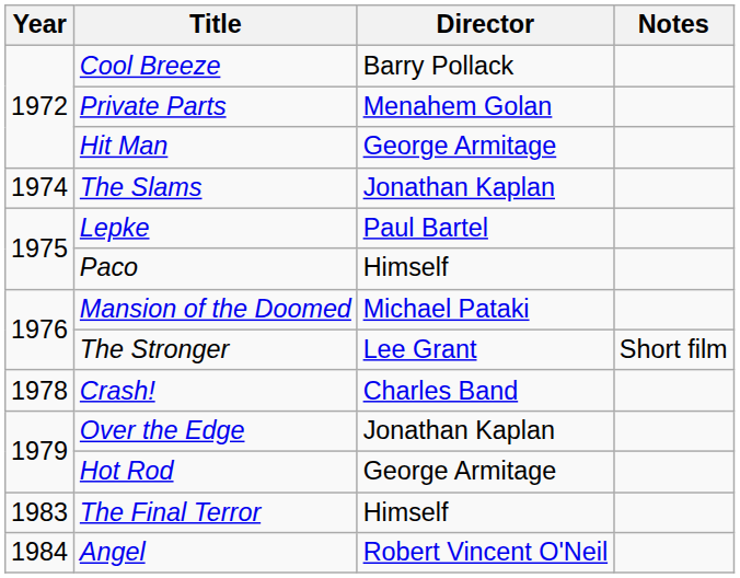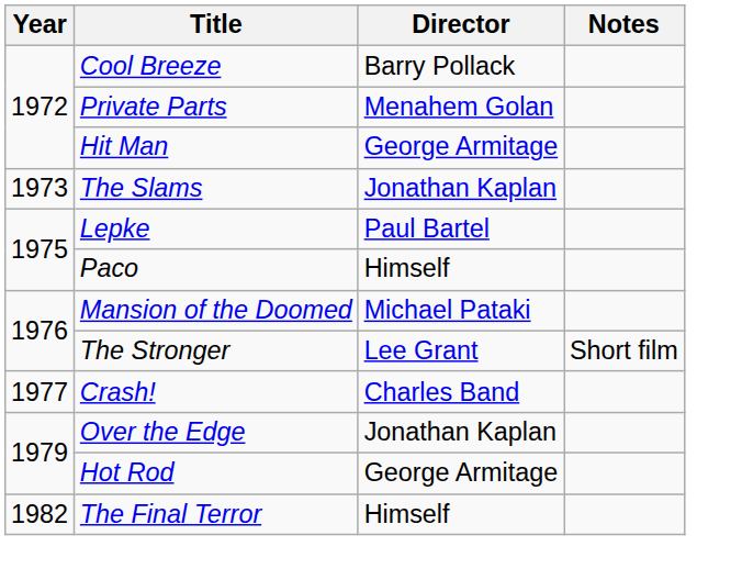 <table class="wikitable">
 <tr>
 <th>Year</th>
 <th>Title</th>
 <th>Director</th>
 <th>Notes</th>
 </tr>
 <tr>
 <td rowspan=3>1972</td>
 <td><a href='#'><em>Cool Breeze</em></a></td>
 <td>Barry Pollack</td>
 <td></td>
 </tr>
 <tr>
 <td><a href='#'><em>Private Parts</em></a></td>
 <td><a href='#'>Menahem Golan</a></td>
 <td></td>
 </tr>
 <tr>
 <td><a href='#'><em>Hit Man</em></a></td>
 <td><a href='#'>George Armitage</a></td>
 <td></td>
 </tr>
 <tr>
-<td>1974</td>
+<td>1973</td>
 <td><em><a href='#'>The Slams</a></em></td>
 <td><a href='#'>Jonathan Kaplan</a></td>
 <td></td>
 </tr>
 <tr>
 <td rowspan=2>1975</td>
 <td><a href='#'><em>Lepke</em></a></td>
 <td><a href='#'>Paul Bartel</a></td>
 <td></td>
 </tr>
 <tr>
 <td><em>Paco</em></td>
 <td>Himself</td>
 <td></td>
 </tr>
 <tr>
 <td rowspan=2>1976</td>
 <td><em><a href='#'>Mansion of the Doomed</a></em></td>
 <td><a href='#'>Michael Pataki</a></td>
 <td></td>
 </tr>
 <tr>
 <td><em>The Stronger</em></td>
 <td><a href='#'>Lee Grant</a></td>
 <td>Short film</td>
 </tr>
 <tr>
-<td>1978</td>
+<td>1977</td>
 <td><em><a href='#'>Crash!</a></em></td>
 <td><a href='#'>Charles Band</a></td>
 <td></td>
 </tr>
 <tr>
 <td rowspan=2>1979</td>
 <td><a href='#'><em>Over the Edge</em></a></td>
 <td>Jonathan Kaplan</td>
 <td></td>
 </tr>
 <tr>
 <td><a href='#'><em>Hot Rod</em></a></td>
 <td>George Armitage</td>
 <td></td>
 </tr>
 <tr>
-<td>1983</td>
+<td>1982</td>
 <td><em><a href='#'>The Final Terror</a></em></td>
 <td>Himself</td>
 <td></td>
 </tr>
-<tr>
-<td>1984</td>
-<td><a href='#'><em>Angel</em></a></td>
-<td><a href='#'>Robert Vincent O'Neil</a></td>
-<td></td>
-</tr>
 </table>
